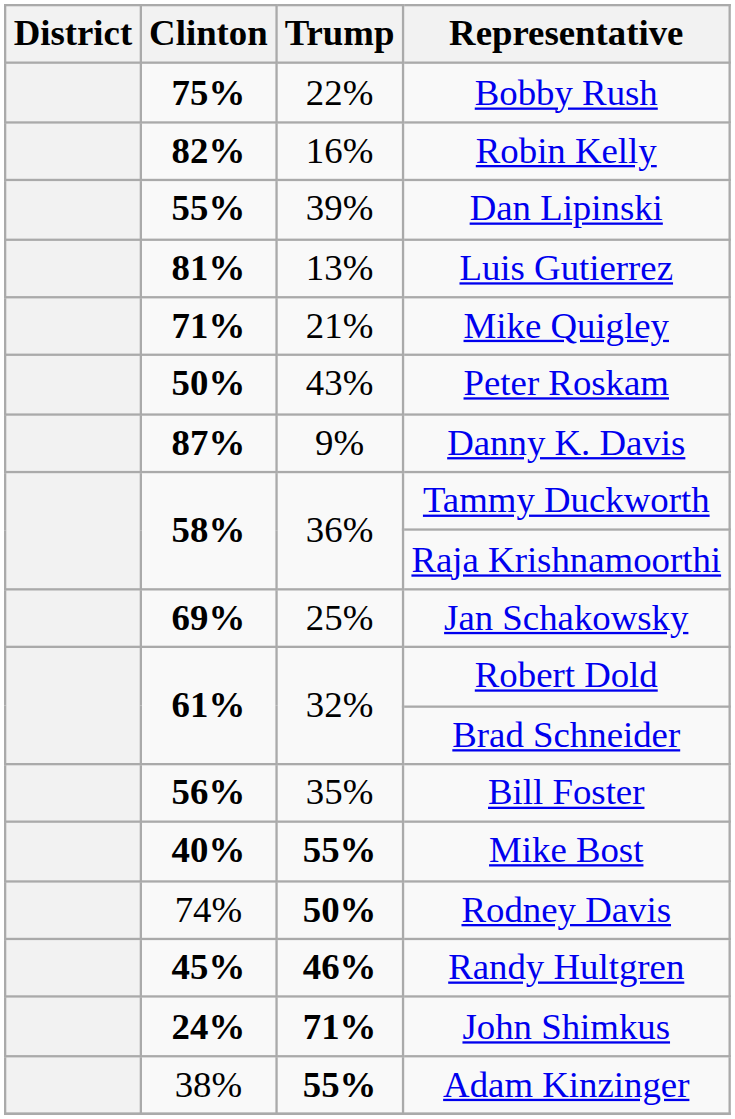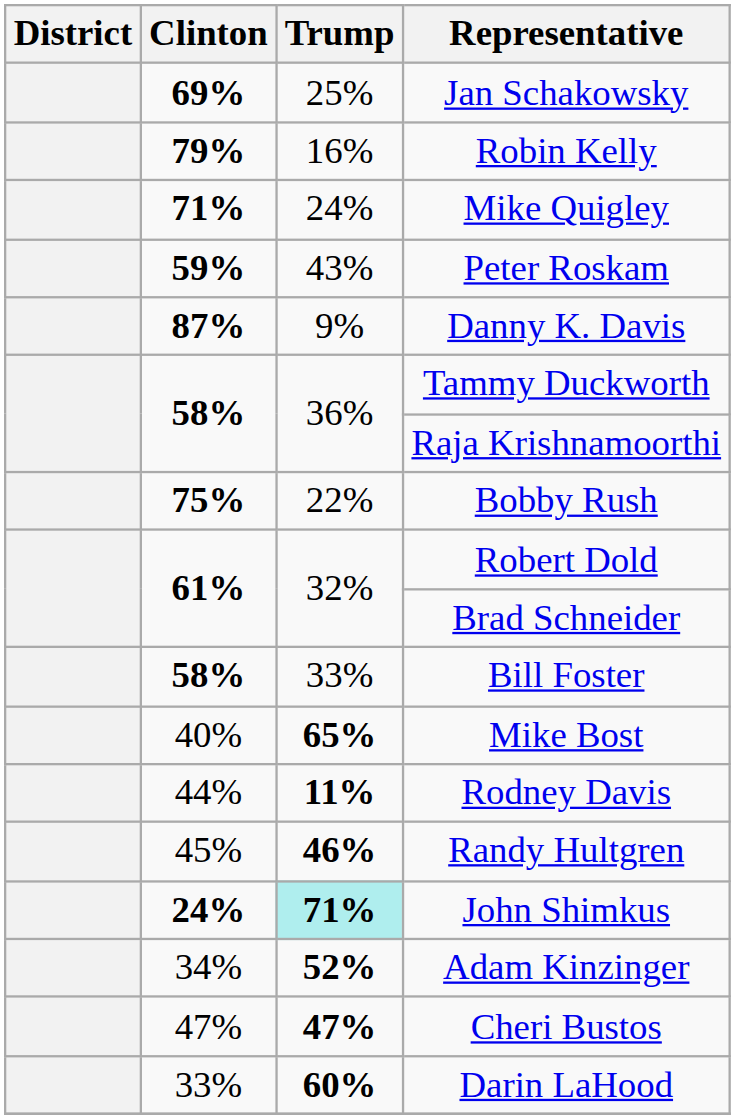 <table class=wikitable>
 <tr>
 <th>District</th>
 <th>Clinton</th>
 <th>Trump</th>
 <th>Representative</th>
 </tr>
 <tr align=center>
 <th></th>
-<td><strong>75%</strong></td>
-<td>22%</td>
-<td><a href='#'>Bobby Rush</a></td>
+<td><strong>69%</strong></td>
+<td>25%</td>
+<td><a href='#'>Jan Schakowsky</a></td>
 </tr>
 <tr align=center>
 <th></th>
-<td><strong>82%</strong></td>
+<td><strong>79%</strong></td>
 <td>16%</td>
 <td><a href='#'>Robin Kelly</a></td>
 </tr>
 <tr align=center>
 <th></th>
-<td><strong>55%</strong></td>
-<td>39%</td>
-<td><a href='#'>Dan Lipinski</a></td>
-</tr>
-<tr align=center>
-<th></th>
-<td><strong>81%</strong></td>
-<td>13%</td>
-<td><a href='#'>Luis Gutierrez</a></td>
-</tr>
-<tr align=center>
-<th></th>
 <td><strong>71%</strong></td>
-<td>21%</td>
+<td>24%</td>
 <td><a href='#'>Mike Quigley</a></td>
 </tr>
 <tr align=center>
 <th></th>
-<td><strong>50%</strong></td>
+<td><strong>59%</strong></td>
 <td>43%</td>
 <td><a href='#'>Peter Roskam</a></td>
 </tr>
 <tr align=center>
 <th></th>
 <td><strong>87%</strong></td>
 <td>9%</td>
 <td><a href='#'>Danny K. Davis</a></td>
 </tr>
 <tr align=center>
 <th rowspan=2 ></th>
 <td rowspan="2"><strong>58%</strong></td>
 <td rowspan=2>36%</td>
 <td><a href='#'>Tammy Duckworth</a></td>
 </tr>
 <tr align=center>
 <td><a href='#'>Raja Krishnamoorthi</a></td>
 </tr>
 <tr align=center>
 <th></th>
-<td><strong>69%</strong></td>
-<td>25%</td>
-<td><a href='#'>Jan Schakowsky</a></td>
+<td><strong>75%</strong></td>
+<td>22%</td>
+<td><a href='#'>Bobby Rush</a></td>
 </tr>
 <tr align=center>
 <th rowspan=2 ></th>
 <td rowspan="2"><strong>61%</strong></td>
 <td rowspan=2>32%</td>
 <td><a href='#'>Robert Dold</a></td>
 </tr>
 <tr align=center>
 <td><a href='#'>Brad Schneider</a></td>
 </tr>
 <tr align=center>
 <th></th>
-<td><strong>56%</strong></td>
-<td>35%</td>
+<td><strong>58%</strong></td>
+<td>33%</td>
 <td><a href='#'>Bill Foster</a></td>
 </tr>
 <tr align=center>
 <th></th>
-<td><strong>40%</strong></td>
-<td><strong>55%</strong></td>
+<td>40%</td>
+<td><strong>65%</strong></td>
 <td><a href='#'>Mike Bost</a></td>
 </tr>
 <tr align=center>
 <th></th>
-<td>74%</td>
-<td><strong>50%</strong></td>
+<td>44%</td>
+<td><strong>11%</strong></td>
 <td><a href='#'>Rodney Davis</a></td>
 </tr>
 <tr align=center>
 <th></th>
-<td><strong>45%</strong></td>
+<td>45%</td>
 <td><strong>46%</strong></td>
 <td><a href='#'>Randy Hultgren</a></td>
 </tr>
 <tr align=center>
 <th></th>
 <td><strong>24%</strong></td>
-<td><strong>71%</strong></td>
+<td style="background: paleturquoise;"><strong>71%</strong></td>
 <td><a href='#'>John Shimkus</a></td>
 </tr>
 <tr align=center>
 <th></th>
-<td>38%</td>
-<td><strong>55%</strong></td>
+<td>34%</td>
+<td><strong>52%</strong></td>
 <td><a href='#'>Adam Kinzinger</a></td>
+</tr>
+<tr align=center>
+<th></th>
+<td>47%</td>
+<td><strong>47%</strong></td>
+<td><a href='#'>Cheri Bustos</a></td>
+</tr>
+<tr align=center>
+<th></th>
+<td>33%</td>
+<td><strong>60%</strong></td>
+<td><a href='#'>Darin LaHood</a></td>
 </tr>
 <tr align=center>
 </tr>
 </table>
